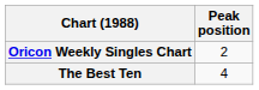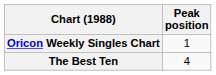 <table class="wikitable plainrowheaders" style="text-align:center;">
 <tr>
 <th>Chart (1988)</th>
 <th>Peak<br>position</th>
 </tr>
 <tr>
 <th scope="row"><a href='#'>Oricon</a> Weekly Singles Chart</th>
-<td>2</td>
+<td>1</td>
 </tr>
 <tr>
 <th scope="row">The Best Ten</th>
 <td>4</td>
 </tr>
 </table>
